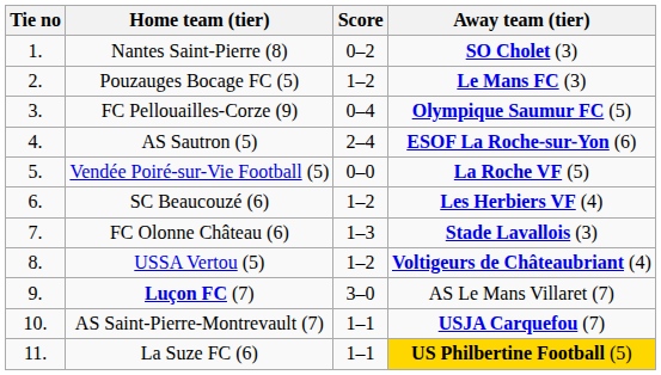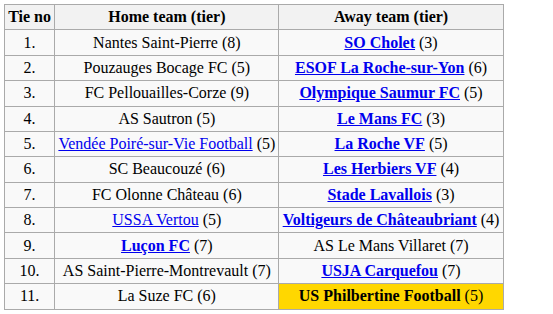 <table class="wikitable" style="text-align: center">
 <tr>
 <th>Tie no</th>
 <th>Home team (tier)</th>
-<th>Score</th>
 <th>Away team (tier)</th>
 </tr>
 <tr>
 <td>1.</td>
 <td>Nantes Saint-Pierre (8)</td>
-<td>0–2</td>
 <td><strong><a href='#'>SO Cholet</a></strong> (3)</td>
 </tr>
 <tr>
 <td>2.</td>
 <td>Pouzauges Bocage FC (5)</td>
-<td>1–2</td>
-<td><strong><a href='#'>Le Mans FC</a></strong> (3)</td>
+<td><strong><a href='#'>ESOF La Roche-sur-Yon</a></strong> (6)</td>
 </tr>
 <tr>
 <td>3.</td>
 <td>FC Pellouailles-Corze (9)</td>
-<td>0–4</td>
 <td><strong><a href='#'>Olympique Saumur FC</a></strong> (5)</td>
 </tr>
 <tr>
 <td>4.</td>
 <td>AS Sautron (5)</td>
-<td>2–4</td>
-<td><strong><a href='#'>ESOF La Roche-sur-Yon</a></strong> (6)</td>
+<td><strong><a href='#'>Le Mans FC</a></strong> (3)</td>
 </tr>
 <tr>
 <td>5.</td>
 <td><a href='#'>Vendée Poiré-sur-Vie Football</a> (5)</td>
-<td>0–0 </td>
 <td><strong><a href='#'>La Roche VF</a></strong> (5)</td>
 </tr>
 <tr>
 <td>6.</td>
 <td>SC Beaucouzé (6)</td>
-<td>1–2</td>
 <td><strong><a href='#'>Les Herbiers VF</a></strong> (4)</td>
 </tr>
 <tr>
 <td>7.</td>
 <td>FC Olonne Château (6)</td>
-<td>1–3</td>
 <td><strong><a href='#'>Stade Lavallois</a></strong> (3)</td>
 </tr>
 <tr>
 <td>8.</td>
 <td><a href='#'>USSA Vertou</a> (5)</td>
-<td>1–2</td>
 <td><strong><a href='#'>Voltigeurs de Châteaubriant</a></strong> (4)</td>
 </tr>
 <tr>
 <td>9.</td>
 <td><strong><a href='#'>Luçon FC</a></strong> (7)</td>
-<td>3–0</td>
 <td>AS Le Mans Villaret (7)</td>
 </tr>
 <tr>
 <td>10.</td>
 <td>AS Saint-Pierre-Montrevault (7)</td>
-<td>1–1 </td>
 <td><strong><a href='#'>USJA Carquefou</a></strong> (7)</td>
 </tr>
 <tr>
 <td>11.</td>
 <td>La Suze FC (6)</td>
-<td>1–1 </td>
 <td style="background: gold;"><strong>US Philbertine Football</strong> (5)</td>
 </tr>
 </table>
